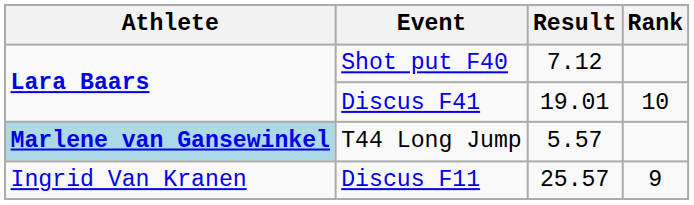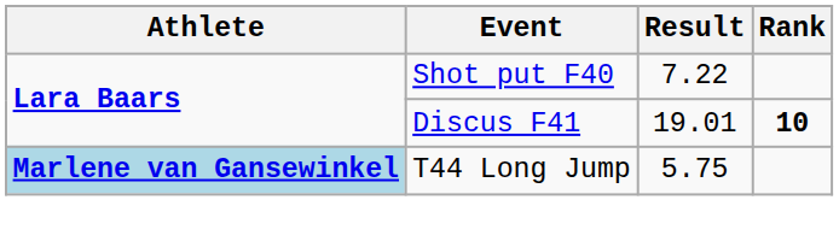 <table class=wikitable style="font-size:90%">
 <tr>
 <th>Athlete</th>
 <th>Event</th>
 <th>Result</th>
 <th>Rank</th>
 </tr>
 <tr>
 <td rowspan=2><strong><a href='#'>Lara Baars</a></strong></td>
 <td><a href='#'>Shot put F40</a></td>
-<td align=center>7.12</td>
+<td align=center>7.22</td>
 <td align=center></td>
 </tr>
 <tr>
 <td><a href='#'>Discus F41</a></td>
 <td align=center>19.01</td>
-<td align=center>10</td>
+<td align=center><strong>10</strong></td>
 </tr>
 <tr>
 <td style="background: lightblue;"><strong><a href='#'>Marlene van Gansewinkel</a></strong></td>
 <td>T44 Long Jump</td>
-<td align=center>5.57</td>
+<td align=center>5.75</td>
 <td align=center></td>
 </tr>
-<tr>
-<td><a href='#'>Ingrid Van Kranen</a></td>
-<td><a href='#'>Discus F11</a></td>
-<td align=center>25.57</td>
-<td align=center>9</td>
-</tr>
 </table>
